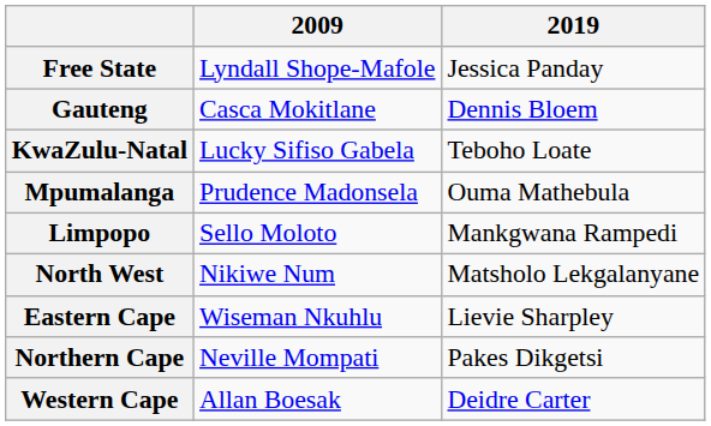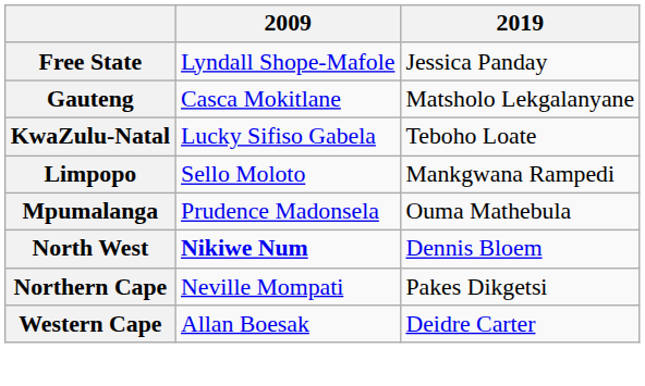 <table class="wikitable">
 <tr>
 <th></th>
 <th>2009</th>
 <th>2019</th>
 </tr>
 <tr>
 <th>Free State</th>
 <td><a href='#'>Lyndall Shope-Mafole</a></td>
 <td>Jessica Panday</td>
 </tr>
 <tr>
 <th>Gauteng</th>
 <td><a href='#'>Casca Mokitlane</a></td>
-<td><a href='#'>Dennis Bloem</a></td>
+<td>Matsholo Lekgalanyane</td>
 </tr>
 <tr>
 <th>KwaZulu-Natal</th>
 <td><a href='#'>Lucky Sifiso Gabela</a></td>
 <td>Teboho Loate</td>
 </tr>
 <tr>
+<th>Limpopo</th>
+<td><a href='#'>Sello Moloto</a></td>
+<td>Mankgwana Rampedi</td>
+</tr>
+<tr>
 <th>Mpumalanga</th>
 <td><a href='#'>Prudence Madonsela</a></td>
 <td>Ouma Mathebula</td>
 </tr>
 <tr>
-<th>Limpopo</th>
-<td><a href='#'>Sello Moloto</a></td>
-<td>Mankgwana Rampedi</td>
-</tr>
-<tr>
 <th>North West</th>
-<td><a href='#'>Nikiwe Num</a></td>
-<td>Matsholo Lekgalanyane</td>
-</tr>
-<tr>
-<th>Eastern Cape</th>
-<td><a href='#'>Wiseman Nkuhlu</a></td>
-<td>Lievie Sharpley</td>
+<td><strong><a href='#'>Nikiwe Num</a></strong></td>
+<td><a href='#'>Dennis Bloem</a></td>
 </tr>
 <tr>
 <th>Northern Cape</th>
 <td><a href='#'>Neville Mompati</a></td>
 <td>Pakes Dikgetsi</td>
 </tr>
 <tr>
 <th>Western Cape</th>
 <td><a href='#'>Allan Boesak</a></td>
 <td><a href='#'>Deidre Carter</a></td>
 </tr>
 </table>
